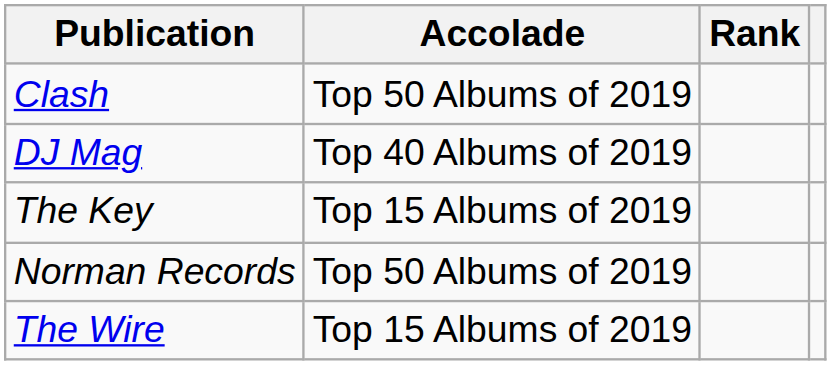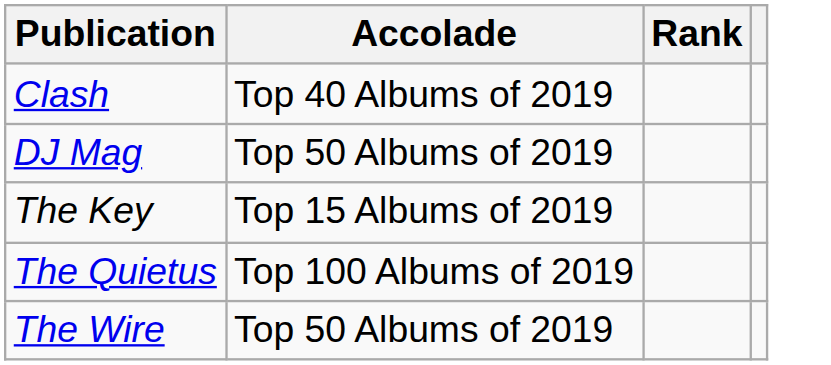 <table class="wikitable sortable">
 <tr>
 <th>Publication</th>
 <th>Accolade</th>
 <th>Rank</th>
 <th class="unsortable"></th>
 </tr>
 <tr>
 <td><em><a href='#'>Clash</a></em></td>
-<td>Top 50 Albums of 2019</td>
+<td>Top 40 Albums of 2019</td>
 <td></td>
 <td></td>
 </tr>
 <tr>
 <td><em><a href='#'>DJ Mag</a></em></td>
-<td>Top 40 Albums of 2019</td>
+<td>Top 50 Albums of 2019</td>
 <td></td>
 <td></td>
 </tr>
 <tr>
 <td><em>The Key</em></td>
 <td>Top 15 Albums of 2019</td>
 <td></td>
 <td></td>
 </tr>
 <tr>
-<td><em>Norman Records</em></td>
-<td>Top 50 Albums of 2019</td>
+<td><em><a href='#'>The Quietus</a></em></td>
+<td>Top 100 Albums of 2019</td>
 <td></td>
 <td></td>
 </tr>
 <tr>
 <td><em><a href='#'>The Wire</a></em></td>
-<td>Top 15 Albums of 2019</td>
+<td>Top 50 Albums of 2019</td>
 <td></td>
 <td></td>
 </tr>
 </table>
